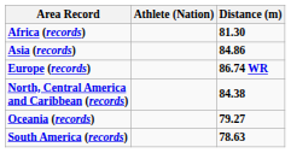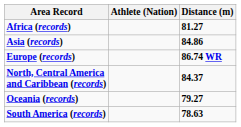 <table class="wikitable">
 <tr>
 <th>Area Record</th>
 <th>Athlete (Nation)</th>
 <th>Distance (m)</th>
 </tr>
 <tr>
 <td><strong><a href='#'>Africa</a> (<em><a href='#'>records</a></em>)</strong></td>
 <td></td>
-<td><strong>81.30</strong></td>
+<td><strong>81.27</strong></td>
 </tr>
 <tr>
 <td><strong><a href='#'>Asia</a> (<em><a href='#'>records</a></em>)</strong></td>
 <td></td>
 <td><strong>84.86</strong></td>
 </tr>
 <tr>
 <td><strong><a href='#'>Europe</a> (<em><a href='#'>records</a></em>)</strong></td>
 <td></td>
 <td><strong>86.74 <a href='#'><abbr>WR</abbr></a></strong></td>
 </tr>
 <tr>
 <td><strong><a href='#'>North, Central America</a></strong><br><strong><a href='#'>and Caribbean</a> (<em><a href='#'>records</a></em>)</strong></td>
 <td></td>
-<td><strong>84.38</strong></td>
+<td><strong>84.37</strong></td>
 </tr>
 <tr>
 <td><strong><a href='#'>Oceania</a> (<em><a href='#'>records</a></em>)</strong></td>
 <td></td>
 <td><strong>79.27</strong></td>
 </tr>
 <tr>
 <td><strong><a href='#'>South America</a> (<em><a href='#'>records</a></em>)</strong></td>
 <td></td>
 <td><strong>78.63</strong></td>
 </tr>
 </table>
